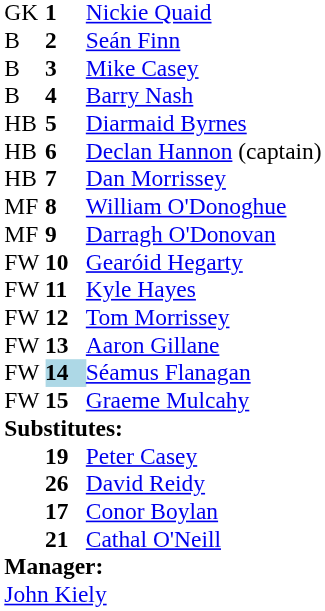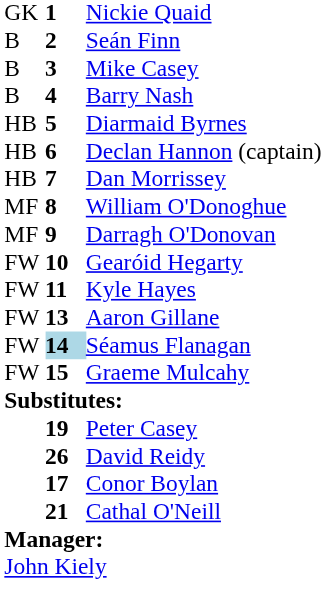 <table cellspacing="0" cellpadding="0" style="font-size:90%; margin:0.2em auto;">
 <tr>
 <th width="25"></th>
 <th width="25"></th>
 </tr>
 <tr>
 <td>GK</td>
 <td><strong>1</strong></td>
 <td><a href='#'>Nickie Quaid</a></td>
 </tr>
 <tr>
 <td>B</td>
 <td><strong>2</strong></td>
 <td><a href='#'>Seán Finn</a></td>
 </tr>
 <tr>
 <td>B</td>
 <td><strong>3</strong></td>
 <td><a href='#'>Mike Casey</a></td>
 </tr>
 <tr>
 <td>B</td>
 <td><strong>4</strong></td>
 <td><a href='#'>Barry Nash</a></td>
 </tr>
 <tr>
 <td>HB</td>
 <td><strong>5</strong></td>
 <td><a href='#'>Diarmaid Byrnes</a></td>
 </tr>
 <tr>
 <td>HB</td>
 <td><strong>6</strong></td>
 <td><a href='#'>Declan Hannon</a> (captain)</td>
 </tr>
 <tr>
 <td>HB</td>
 <td><strong>7</strong></td>
 <td><a href='#'>Dan Morrissey</a></td>
 </tr>
 <tr>
 <td>MF</td>
 <td><strong>8</strong></td>
 <td><a href='#'>William O'Donoghue</a></td>
 </tr>
 <tr>
 <td>MF</td>
 <td><strong>9</strong></td>
 <td><a href='#'>Darragh O'Donovan</a></td>
 <td></td>
 <td></td>
 </tr>
 <tr>
 <td>FW</td>
 <td><strong>10</strong></td>
 <td><a href='#'>Gearóid Hegarty</a></td>
 </tr>
 <tr>
 <td>FW</td>
 <td><strong>11</strong></td>
 <td><a href='#'>Kyle Hayes</a></td>
 </tr>
 <tr>
 <td>FW</td>
-<td><strong>12</strong></td>
-<td><a href='#'>Tom Morrissey</a></td>
-<td></td>
-<td></td>
-</tr>
-<tr>
-<td>FW</td>
 <td><strong>13</strong></td>
 <td><a href='#'>Aaron Gillane</a></td>
 <td></td>
 <td></td>
 </tr>
 <tr>
 <td>FW</td>
 <td style="background: lightblue;"><strong>14</strong></td>
 <td><a href='#'>Séamus Flanagan</a></td>
 <td></td>
 <td></td>
 </tr>
 <tr>
 <td>FW</td>
 <td><strong>15</strong></td>
 <td><a href='#'>Graeme Mulcahy</a></td>
 <td></td>
 <td></td>
 </tr>
 <tr>
 <td colspan=3><strong>Substitutes:</strong></td>
 </tr>
 <tr>
 <td></td>
 <td><strong>19</strong></td>
 <td><a href='#'>Peter Casey</a></td>
 <td></td>
 <td></td>
 </tr>
 <tr>
 <td></td>
 <td><strong>26</strong></td>
 <td><a href='#'>David Reidy</a></td>
 <td></td>
 <td></td>
 </tr>
 <tr>
 <td></td>
 <td><strong>17</strong></td>
 <td><a href='#'>Conor Boylan</a></td>
 <td></td>
 <td></td>
 </tr>
 <tr>
 <td></td>
 <td><strong>21</strong></td>
 <td><a href='#'>Cathal O'Neill</a></td>
 <td></td>
 <td></td>
 </tr>
 <tr>
 <td colspan=3><strong>Manager:</strong></td>
 </tr>
 <tr>
 <td colspan=3><a href='#'>John Kiely</a></td>
 </tr>
 </table>
